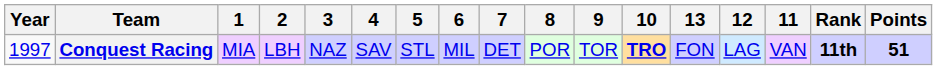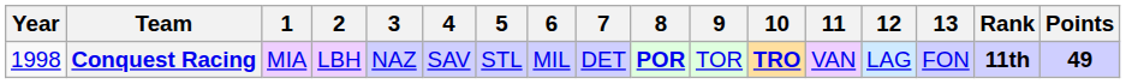 <table class="wikitable" style="text-align:center; font-size:90%">
 <tr>
 <th>Year</th>
 <th>Team</th>
 <th>1</th>
 <th>2</th>
 <th>3</th>
 <th>4</th>
 <th>5</th>
 <th>6</th>
 <th>7</th>
 <th>8</th>
 <th>9</th>
 <th>10</th>
+<th>11</th>
+<th>12</th>
 <th>13</th>
-<th>12</th>
-<th>11</th>
 <th>Rank</th>
 <th>Points</th>
 </tr>
 <tr>
-<td><a href='#'>1997</a></td>
+<td><a href='#'>1998</a></td>
 <th><a href='#'>Conquest Racing</a></th>
 <td style="background:#EFCFFF;"><a href='#'>MIA</a><br></td>
 <td style="background:#EFCFFF;"><a href='#'>LBH</a><br></td>
 <td style="background:#CFCFFF;"><a href='#'>NAZ</a><br></td>
 <td style="background:#CFCFFF;"><a href='#'>SAV</a><br></td>
 <td style="background:#CFCFFF;"><a href='#'>STL</a><br></td>
 <td style="background:#CFCFFF;"><a href='#'>MIL</a><br></td>
 <td style="background:#CFCFFF;"><a href='#'>DET</a><br></td>
-<td style="background:#DFFFDF;"><a href='#'>POR</a><br></td>
+<td style="background:#DFFFDF;"><strong><a href='#'>POR</a><br></strong></td>
 <td style="background:#DFFFDF;"><a href='#'>TOR</a><br></td>
 <td style="background:#FFDF9F;"><strong><a href='#'>TRO</a><br></strong></td>
+<td style="background:#EFCFFF;"><a href='#'>VAN</a><br></td>
+<td style="background:#CFEAFF;"><a href='#'>LAG</a><br></td>
 <td style="background:#CFCFFF;"><a href='#'>FON</a><br></td>
-<td style="background:#CFEAFF;"><a href='#'>LAG</a><br></td>
-<td style="background:#EFCFFF;"><a href='#'>VAN</a><br></td>
 <td style="background:#CFCFFF;"><strong>11th</strong></td>
-<td style="background:#CFCFFF;"><strong>51</strong></td>
+<td style="background:#CFCFFF;"><strong>49</strong></td>
 </tr>
 </table>
